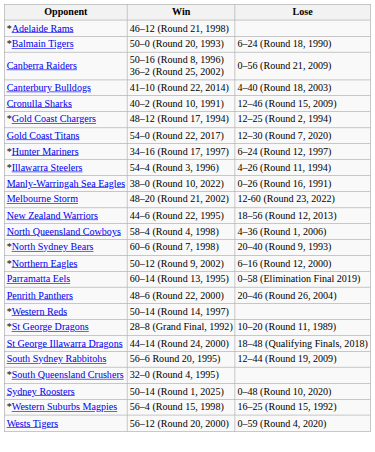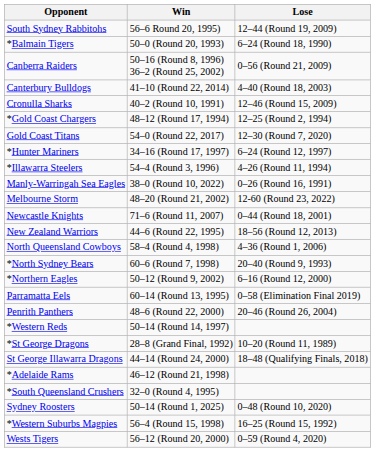 <table class="wikitable">
 <tr>
 <th>Opponent</th>
 <th>Win</th>
 <th>Lose</th>
 </tr>
 <tr>
-<td>*<a href='#'>Adelaide Rams</a></td>
-<td>46–12 (Round 21, 1998)</td>
-<td></td>
+<td><a href='#'>South Sydney Rabbitohs</a></td>
+<td>56–6 Round 20, 1995)</td>
+<td>12–44 (Round 19, 2009)</td>
 </tr>
 <tr>
 <td>*<a href='#'>Balmain Tigers</a></td>
 <td>50–0 (Round 20, 1993)</td>
 <td>6–24 (Round 18, 1990)</td>
 </tr>
 <tr>
 <td><a href='#'>Canberra Raiders</a></td>
 <td>50–16 (Round 8, 1996)<br> 36–2 (Round 25, 2002)</td>
 <td>0–56 (Round 21, 2009)</td>
 </tr>
 <tr>
 <td><a href='#'>Canterbury Bulldogs</a></td>
 <td>41–10 (Round 22, 2014)</td>
 <td>4–40 (Round 18, 2003)</td>
 </tr>
 <tr>
 <td><a href='#'>Cronulla Sharks</a></td>
 <td>40–2 (Round 10, 1991)</td>
 <td>12–46 (Round 15, 2009)</td>
 </tr>
 <tr>
 <td>*<a href='#'>Gold Coast Chargers</a></td>
 <td>48–12 (Round 17, 1994)</td>
 <td>12–25 (Round 2, 1994)</td>
 </tr>
 <tr>
 <td><a href='#'>Gold Coast Titans</a></td>
 <td>54–0 (Round 22, 2017)</td>
 <td>12–30 (Round 7, 2020)</td>
 </tr>
 <tr>
 <td>*<a href='#'>Hunter Mariners</a></td>
 <td>34–16 (Round 17, 1997)</td>
 <td>6–24 (Round 12, 1997)</td>
 </tr>
 <tr>
 <td>*<a href='#'>Illawarra Steelers</a></td>
 <td>54–4 (Round 3, 1996)</td>
 <td>4–26 (Round 11, 1994)</td>
 </tr>
 <tr>
 <td><a href='#'>Manly-Warringah Sea Eagles</a></td>
 <td>38–0 (Round 10, 2022)</td>
 <td>0–26 (Round 16, 1991)</td>
 </tr>
 <tr>
 <td><a href='#'>Melbourne Storm</a></td>
 <td>48–20 (Round 21, 2002)</td>
 <td>12-60 (Round 23, 2022)</td>
 </tr>
 <tr>
+<td><a href='#'>Newcastle Knights</a></td>
+<td>71–6 (Round 11, 2007)</td>
+<td>0–44 (Round 18, 2001)</td>
+</tr>
+<tr>
 <td><a href='#'>New Zealand Warriors</a></td>
 <td>44–6 (Round 22, 1995)</td>
 <td>18–56 (Round 12, 2013)</td>
 </tr>
 <tr>
 <td><a href='#'>North Queensland Cowboys</a></td>
 <td>58–4 (Round 4, 1998)</td>
 <td>4–36 (Round 1, 2006)</td>
 </tr>
 <tr>
 <td>*<a href='#'>North Sydney Bears</a></td>
 <td>60–6 (Round 7, 1998)</td>
 <td>20–40 (Round 9, 1993)</td>
 </tr>
 <tr>
 <td>*<a href='#'>Northern Eagles</a></td>
 <td>50–12 (Round 9, 2002)</td>
 <td>6–16 (Round 12, 2000)</td>
 </tr>
 <tr>
 <td><a href='#'>Parramatta Eels</a></td>
 <td>60–14 (Round 13, 1995)</td>
 <td>0–58 (Elimination Final 2019)</td>
 </tr>
 <tr>
 <td><a href='#'>Penrith Panthers</a></td>
 <td>48–6 (Round 22, 2000)</td>
 <td>20–46 (Round 26, 2004)</td>
 </tr>
 <tr>
 <td>*<a href='#'>Western Reds</a></td>
 <td>50–14 (Round 14, 1997)</td>
 <td></td>
 </tr>
 <tr>
 <td>*<a href='#'>St George Dragons</a></td>
 <td>28–8 (Grand Final, 1992)</td>
 <td>10–20 (Round 11, 1989)</td>
 </tr>
 <tr>
 <td><a href='#'>St George Illawarra Dragons</a></td>
 <td>44–14 (Round 24, 2000)</td>
 <td>18–48 (Qualifying Finals, 2018)</td>
 </tr>
 <tr>
-<td><a href='#'>South Sydney Rabbitohs</a></td>
-<td>56–6 Round 20, 1995)</td>
-<td>12–44 (Round 19, 2009)</td>
+<td>*<a href='#'>Adelaide Rams</a></td>
+<td>46–12 (Round 21, 1998)</td>
+<td></td>
 </tr>
 <tr>
 <td>*<a href='#'>South Queensland Crushers</a></td>
 <td>32–0 (Round 4, 1995)</td>
 <td></td>
 </tr>
 <tr>
 <td><a href='#'>Sydney Roosters</a></td>
 <td>50–14 (Round 1, 2025)</td>
 <td>0–48 (Round 10, 2020)</td>
 </tr>
 <tr>
 <td>*<a href='#'>Western Suburbs Magpies</a></td>
 <td>56–4 (Round 15, 1998)</td>
 <td>16–25 (Round 15, 1992)</td>
 </tr>
 <tr>
 <td><a href='#'>Wests Tigers</a></td>
 <td>56–12 (Round 20, 2000)</td>
 <td>0–59 (Round 4, 2020)</td>
 </tr>
 </table>
